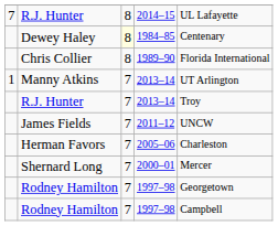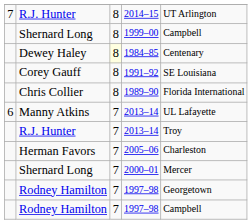 <table class="wikitable">
 <tr>
 </tr>
 <tr>
 <td>7</td>
 <td><a href='#'>R.J. Hunter</a></td>
 <td>8</td>
 <td style="font-size:80%;"><a href='#'>2014–15</a></td>
-<td style="font-size:80%;">UL Lafayette</td>
+<td style="font-size:80%;">UT Arlington</td>
+</tr>
+<tr>
+<td></td>
+<td>Shernard Long</td>
+<td>8</td>
+<td style="font-size:80%;"><a href='#'>1999–00</a></td>
+<td style="font-size:80%;">Campbell</td>
 </tr>
 <tr>
 <td></td>
 <td>Dewey Haley</td>
 <td style="background: lightyellow;">8</td>
 <td style="font-size:80%;"><a href='#'>1984–85</a></td>
 <td style="font-size:80%;">Centenary</td>
 </tr>
 <tr>
 <td></td>
+<td>Corey Gauff</td>
+<td>8</td>
+<td style="font-size:80%;"><a href='#'>1991–92</a></td>
+<td style="font-size:80%;">SE Louisiana</td>
+</tr>
+<tr>
+<td></td>
 <td>Chris Collier</td>
 <td>8</td>
 <td style="font-size:80%;"><a href='#'>1989–90</a></td>
 <td style="font-size:80%;">Florida International</td>
 </tr>
 <tr>
-<td>1</td>
+<td>6</td>
 <td>Manny Atkins</td>
 <td>7</td>
 <td style="font-size:80%;"><a href='#'>2013–14</a></td>
-<td style="font-size:80%;">UT Arlington</td>
+<td style="font-size:80%;">UL Lafayette</td>
 </tr>
 <tr>
 <td></td>
 <td><a href='#'>R.J. Hunter</a></td>
 <td>7</td>
 <td style="font-size:80%;"><a href='#'>2013–14</a></td>
 <td style="font-size:80%;">Troy</td>
-</tr>
-<tr>
-<td></td>
-<td>James Fields</td>
-<td>7</td>
-<td style="font-size:80%;"><a href='#'>2011–12</a></td>
-<td style="font-size:80%;">UNCW</td>
 </tr>
 <tr>
 <td></td>
 <td>Herman Favors</td>
 <td>7</td>
 <td style="font-size:80%;"><a href='#'>2005–06</a></td>
 <td style="font-size:80%;">Charleston</td>
 </tr>
 <tr>
 <td></td>
 <td>Shernard Long</td>
 <td>7</td>
 <td style="font-size:80%;"><a href='#'>2000–01</a></td>
 <td style="font-size:80%;">Mercer</td>
 </tr>
 <tr>
 <td></td>
 <td><a href='#'>Rodney Hamilton</a></td>
 <td>7</td>
 <td style="font-size:80%;"><a href='#'>1997–98</a></td>
 <td style="font-size:80%;">Georgetown</td>
 </tr>
 <tr>
 <td></td>
 <td><a href='#'>Rodney Hamilton</a></td>
 <td>7</td>
 <td style="font-size:80%;"><a href='#'>1997–98</a></td>
 <td style="font-size:80%;">Campbell</td>
 </tr>
 </table>
